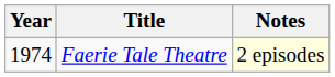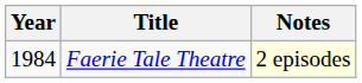 <table class="wikitable">
 <tr>
 <th>Year</th>
 <th>Title</th>
 <th>Notes</th>
 </tr>
 <tr>
-<td>1974</td>
+<td>1984</td>
 <td><em><a href='#'>Faerie Tale Theatre</a></em></td>
 <td style="background: lightyellow;">2 episodes</td>
 </tr>
 </table>
